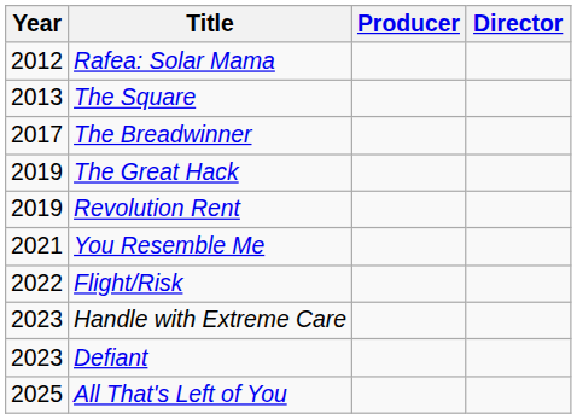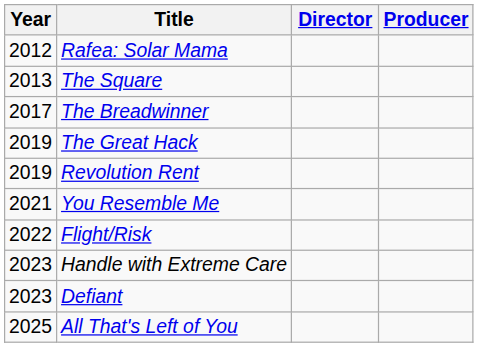 <table class="wikitable">
 <tr>
 <th>Year</th>
 <th>Title</th>
+<th width=65><a href='#'>Director</a></th>
 <th width=65><a href='#'>Producer</a></th>
-<th width=65><a href='#'>Director</a></th>
 </tr>
 <tr>
 <td>2012</td>
 <td><em><a href='#'>Rafea: Solar Mama</a></em></td>
 <td></td>
 <td></td>
 </tr>
 <tr>
 <td>2013</td>
 <td><em><a href='#'>The Square</a></em></td>
 <td></td>
 <td></td>
 </tr>
 <tr>
 <td>2017</td>
 <td><em><a href='#'>The Breadwinner</a></em></td>
 <td></td>
 <td></td>
 </tr>
 <tr>
 <td>2019</td>
 <td><em><a href='#'>The Great Hack</a></em></td>
 <td></td>
 <td></td>
 </tr>
 <tr>
 <td>2019</td>
 <td><em><a href='#'>Revolution Rent</a></em></td>
 <td></td>
 <td></td>
 </tr>
 <tr>
 <td>2021</td>
 <td><em><a href='#'>You Resemble Me</a></em></td>
 <td></td>
 <td></td>
 </tr>
 <tr>
 <td>2022</td>
 <td><em><a href='#'>Flight/Risk</a></em></td>
 <td></td>
 <td></td>
 </tr>
 <tr>
 <td>2023</td>
 <td><em>Handle with Extreme Care</em></td>
 <td></td>
 <td></td>
 </tr>
 <tr>
 <td>2023</td>
 <td><em><a href='#'>Defiant</a></em></td>
 <td></td>
 <td></td>
 </tr>
 <tr>
 <td>2025</td>
 <td><em><a href='#'>All That's Left of You</a></em></td>
 <td></td>
 <td></td>
 </tr>
 </table>
